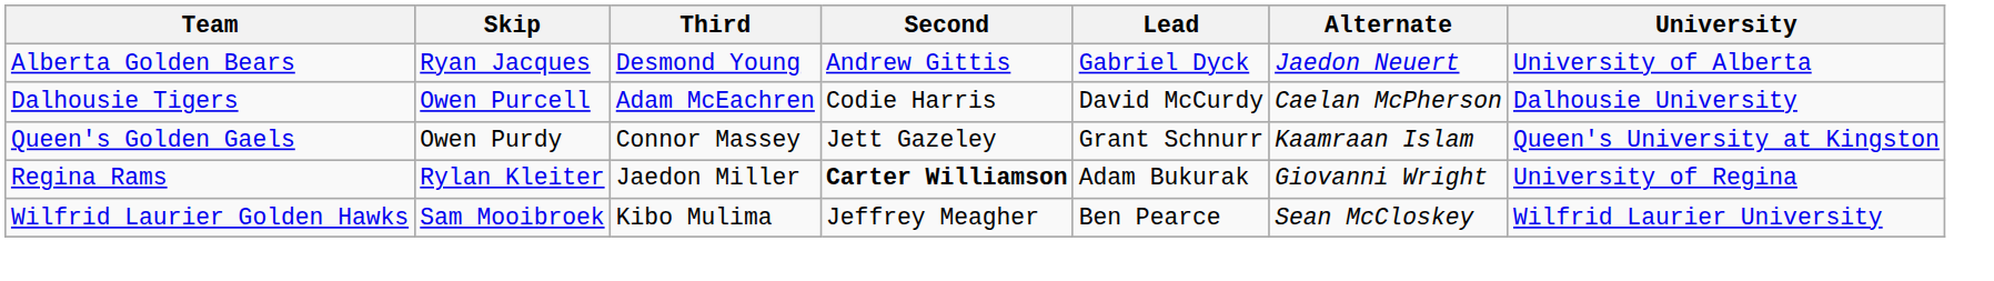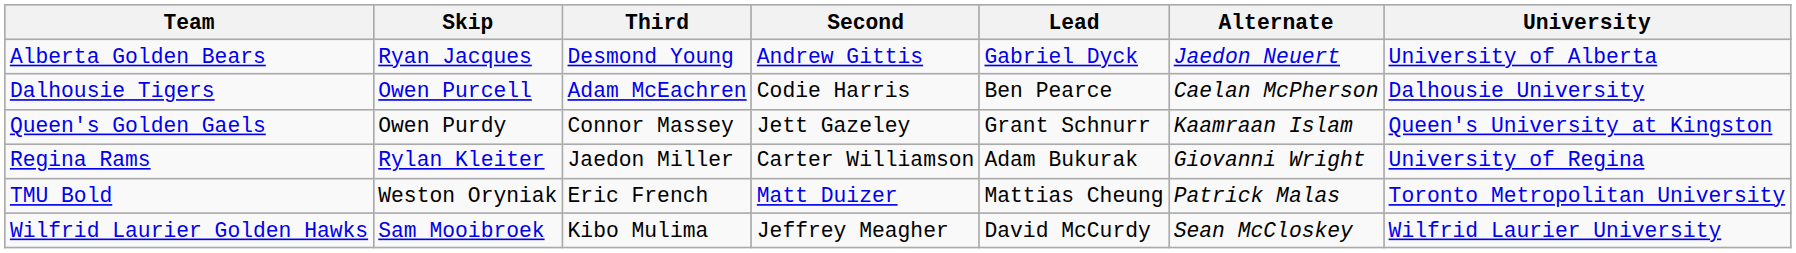 <table class="wikitable">
 <tr>
 <th scope="col">Team</th>
 <th scope="col">Skip</th>
 <th scope="col">Third</th>
 <th scope="col">Second</th>
 <th scope="col">Lead</th>
 <th scope="col">Alternate</th>
 <th scope="col">University</th>
 </tr>
 <tr>
 <td><a href='#'>Alberta Golden Bears</a></td>
 <td><a href='#'>Ryan Jacques</a></td>
 <td><a href='#'>Desmond Young</a></td>
 <td><a href='#'>Andrew Gittis</a></td>
 <td><a href='#'>Gabriel Dyck</a></td>
 <td><em><a href='#'>Jaedon Neuert</a></em></td>
 <td> <a href='#'>University of Alberta</a></td>
 </tr>
 <tr>
 <td><a href='#'>Dalhousie Tigers</a></td>
 <td><a href='#'>Owen Purcell</a></td>
 <td><a href='#'>Adam McEachren</a></td>
 <td>Codie Harris</td>
-<td>David McCurdy</td>
+<td>Ben Pearce</td>
 <td><em>Caelan McPherson</em></td>
 <td> <a href='#'>Dalhousie University</a></td>
 </tr>
 <tr>
 <td><a href='#'>Queen's Golden Gaels</a></td>
 <td>Owen Purdy</td>
 <td>Connor Massey</td>
 <td>Jett Gazeley</td>
 <td>Grant Schnurr</td>
 <td><em>Kaamraan Islam</em></td>
 <td> <a href='#'>Queen's University at Kingston</a></td>
 </tr>
 <tr>
 <td><a href='#'>Regina Rams</a></td>
 <td><a href='#'>Rylan Kleiter</a></td>
 <td>Jaedon Miller</td>
-<td><strong>Carter Williamson</strong></td>
+<td>Carter Williamson</td>
 <td>Adam Bukurak</td>
 <td><em>Giovanni Wright</em></td>
 <td> <a href='#'>University of Regina</a></td>
+</tr>
+<tr>
+<td><a href='#'>TMU Bold</a></td>
+<td>Weston Oryniak</td>
+<td>Eric French</td>
+<td><a href='#'>Matt Duizer</a></td>
+<td>Mattias Cheung</td>
+<td><em>Patrick Malas</em></td>
+<td> <a href='#'>Toronto Metropolitan University</a></td>
 </tr>
 <tr>
 <td><a href='#'>Wilfrid Laurier Golden Hawks</a></td>
 <td><a href='#'>Sam Mooibroek</a></td>
 <td>Kibo Mulima</td>
 <td>Jeffrey Meagher</td>
-<td>Ben Pearce</td>
+<td>David McCurdy</td>
 <td><em>Sean McCloskey</em></td>
 <td> <a href='#'>Wilfrid Laurier University</a></td>
 </tr>
 </table>
